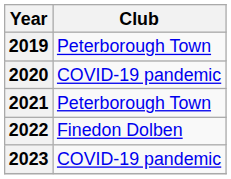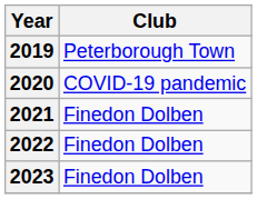 <table class="wikitable" style="font-size:85%">
 <tr>
 <th>Year</th>
 <th>Club</th>
 </tr>
 <tr>
 <th scope="row">2019</th>
 <td><a href='#'>Peterborough Town</a></td>
 </tr>
 <tr>
 <th scope="row">2020</th>
 <td><a href='#'>COVID-19 pandemic</a></td>
 </tr>
 <tr>
 <th scope="row">2021</th>
-<td><a href='#'>Peterborough Town</a></td>
+<td><a href='#'>Finedon Dolben</a></td>
 </tr>
 <tr>
 <th scope="row">2022</th>
 <td><a href='#'>Finedon Dolben</a></td>
 </tr>
 <tr>
 <th scope="row">2023</th>
-<td><a href='#'>COVID-19 pandemic</a></td>
+<td><a href='#'>Finedon Dolben</a></td>
 </tr>
 <tr>
 </tr>
 </table>
